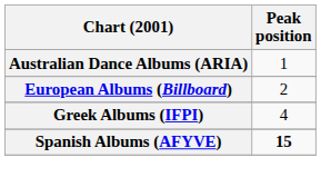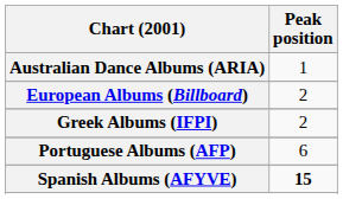 <table class="wikitable sortable plainrowheaders">
 <tr>
 <th>Chart (2001)</th>
 <th>Peak<br>position</th>
 </tr>
 <tr>
 </tr>
 <tr>
 <th scope="row">Australian Dance Albums (ARIA)</th>
 <td align="center">1</td>
 </tr>
 <tr>
 </tr>
 <tr>
 </tr>
 <tr>
 </tr>
 <tr>
 </tr>
 <tr>
 </tr>
 <tr>
 </tr>
 <tr>
 <th scope="row"><a href='#'>European Albums</a> (<a href='#'><em>Billboard</em></a>)</th>
 <td align="center">2</td>
 </tr>
 <tr>
 </tr>
 <tr>
 </tr>
 <tr>
 </tr>
 <tr>
 <th scope="row">Greek Albums (<a href='#'>IFPI</a>)</th>
-<td align="center">4</td>
+<td align="center">2</td>
 </tr>
 <tr>
 </tr>
 <tr>
 </tr>
 <tr>
 </tr>
 <tr>
 </tr>
 <tr>
+</tr>
+<tr>
+<th scope="row">Portuguese Albums (<a href='#'>AFP</a>)</th>
+<td align="center">6</td>
 </tr>
 <tr>
 </tr>
 <tr>
 <th scope="row">Spanish Albums (<a href='#'>AFYVE</a>)</th>
 <td align="center"><strong>15</strong></td>
 </tr>
 <tr>
 </tr>
 <tr>
 </tr>
 <tr>
 </tr>
 <tr>
 </tr>
 </table>
